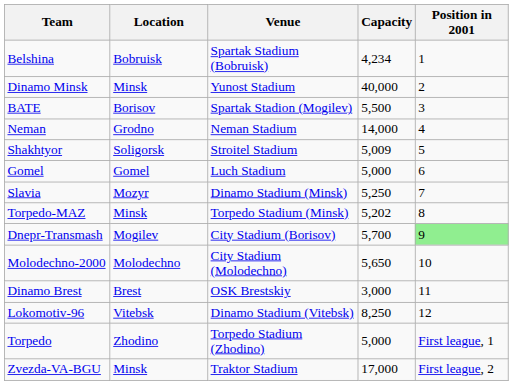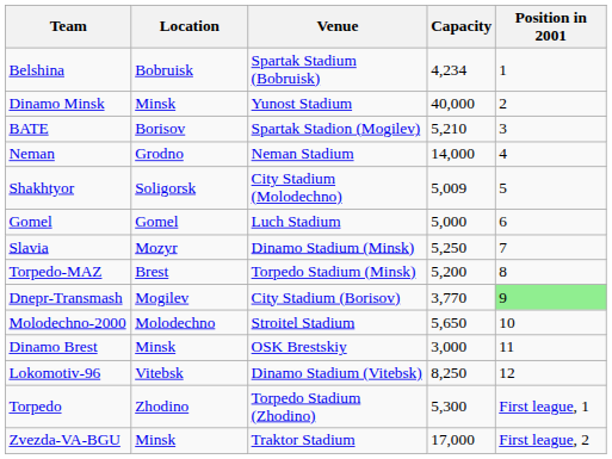 <table class="wikitable sortable" style="text-align:left">
 <tr>
 <th>Team</th>
 <th>Location</th>
 <th>Venue</th>
 <th>Capacity</th>
 <th>Position in 2001</th>
 </tr>
 <tr>
 <td width=120><a href='#'>Belshina</a></td>
 <td width=110><a href='#'>Bobruisk</a></td>
 <td><a href='#'>Spartak Stadium (Bobruisk)</a></td>
 <td>4,234</td>
 <td>1</td>
 </tr>
 <tr>
 <td><a href='#'>Dinamo Minsk</a></td>
 <td><a href='#'>Minsk</a></td>
 <td><a href='#'>Yunost Stadium</a></td>
 <td>40,000</td>
 <td>2</td>
 </tr>
 <tr>
 <td><a href='#'>BATE</a></td>
 <td><a href='#'>Borisov</a></td>
 <td><a href='#'>Spartak Stadion (Mogilev)</a></td>
-<td>5,500</td>
+<td>5,210</td>
 <td>3</td>
 </tr>
 <tr>
 <td><a href='#'>Neman</a></td>
 <td><a href='#'>Grodno</a></td>
 <td><a href='#'>Neman Stadium</a></td>
 <td>14,000</td>
 <td>4</td>
 </tr>
 <tr>
 <td><a href='#'>Shakhtyor</a></td>
 <td><a href='#'>Soligorsk</a></td>
-<td><a href='#'>Stroitel Stadium</a></td>
+<td><a href='#'>City Stadium (Molodechno)</a></td>
 <td>5,009</td>
 <td>5</td>
 </tr>
 <tr>
 <td><a href='#'>Gomel</a></td>
 <td><a href='#'>Gomel</a></td>
 <td><a href='#'>Luch Stadium</a></td>
 <td>5,000</td>
 <td>6</td>
 </tr>
 <tr>
 <td><a href='#'>Slavia</a></td>
 <td><a href='#'>Mozyr</a></td>
 <td><a href='#'>Dinamo Stadium (Minsk)</a></td>
 <td>5,250</td>
 <td>7</td>
 </tr>
 <tr>
 <td><a href='#'>Torpedo-MAZ</a></td>
-<td><a href='#'>Minsk</a></td>
+<td><a href='#'>Brest</a></td>
 <td><a href='#'>Torpedo Stadium (Minsk)</a></td>
-<td>5,202</td>
+<td>5,200</td>
 <td>8</td>
 </tr>
 <tr>
 <td><a href='#'>Dnepr-Transmash</a></td>
 <td><a href='#'>Mogilev</a></td>
 <td><a href='#'>City Stadium (Borisov)</a></td>
-<td>5,700</td>
+<td>3,770</td>
 <td style="background: lightgreen;">9</td>
 </tr>
 <tr>
 <td><a href='#'>Molodechno-2000</a></td>
 <td><a href='#'>Molodechno</a></td>
-<td><a href='#'>City Stadium (Molodechno)</a></td>
+<td><a href='#'>Stroitel Stadium</a></td>
 <td>5,650</td>
 <td>10</td>
 </tr>
 <tr>
 <td><a href='#'>Dinamo Brest</a></td>
-<td><a href='#'>Brest</a></td>
+<td><a href='#'>Minsk</a></td>
 <td><a href='#'>OSK Brestskiy</a></td>
 <td>3,000</td>
 <td>11</td>
 </tr>
 <tr>
 <td><a href='#'>Lokomotiv-96</a></td>
 <td><a href='#'>Vitebsk</a></td>
 <td><a href='#'>Dinamo Stadium (Vitebsk)</a></td>
 <td>8,250</td>
 <td>12</td>
 </tr>
 <tr>
 <td><a href='#'>Torpedo</a></td>
 <td><a href='#'>Zhodino</a></td>
 <td><a href='#'>Torpedo Stadium (Zhodino)</a></td>
-<td>5,000</td>
+<td>5,300</td>
 <td><a href='#'>First league</a>, 1</td>
 </tr>
 <tr>
 <td><a href='#'>Zvezda-VA-BGU</a></td>
 <td><a href='#'>Minsk</a></td>
 <td><a href='#'>Traktor Stadium</a></td>
 <td>17,000</td>
 <td><a href='#'>First league</a>, 2</td>
 </tr>
 </table>
